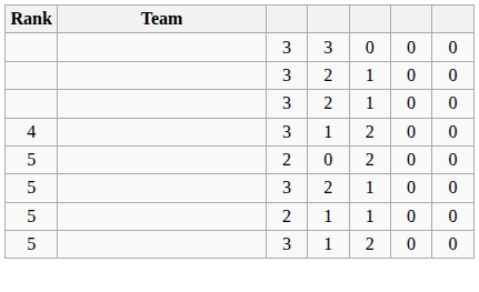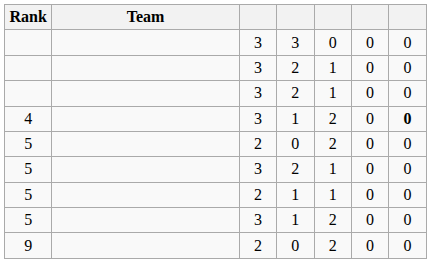 <table class="wikitable" style="text-align: center;">
 <tr>
 <th width=40>Rank</th>
 <th width=180>Team</th>
 <th width=30></th>
 <th width=30></th>
 <th width=30></th>
 <th width=30></th>
 <th width=30></th>
 </tr>
 <tr>
 <td></td>
 <td align=left></td>
 <td>3</td>
 <td>3</td>
 <td>0</td>
 <td>0</td>
 <td>0</td>
 </tr>
 <tr>
 <td></td>
 <td align=left></td>
 <td>3</td>
 <td>2</td>
 <td>1</td>
 <td>0</td>
 <td>0</td>
 </tr>
 <tr>
 <td></td>
 <td align=left></td>
 <td>3</td>
 <td>2</td>
 <td>1</td>
 <td>0</td>
 <td>0</td>
 </tr>
 <tr>
 <td>4</td>
 <td align=left></td>
 <td>3</td>
 <td>1</td>
 <td>2</td>
 <td>0</td>
-<td>0</td>
+<td><strong>0</strong></td>
 </tr>
 <tr>
 <td>5</td>
 <td align=left></td>
 <td>2</td>
 <td>0</td>
 <td>2</td>
 <td>0</td>
 <td>0</td>
 </tr>
 <tr>
 <td>5</td>
 <td align=left></td>
 <td>3</td>
 <td>2</td>
 <td>1</td>
 <td>0</td>
 <td>0</td>
 </tr>
 <tr>
 <td>5</td>
 <td align=left></td>
 <td>2</td>
 <td>1</td>
 <td>1</td>
 <td>0</td>
 <td>0</td>
 </tr>
 <tr>
 <td>5</td>
 <td align=left></td>
 <td>3</td>
 <td>1</td>
 <td>2</td>
 <td>0</td>
 <td>0</td>
 </tr>
+<tr>
+<td>9</td>
+<td align=left></td>
+<td>2</td>
+<td>0</td>
+<td>2</td>
+<td>0</td>
+<td>0</td>
+</tr>
 </table>
